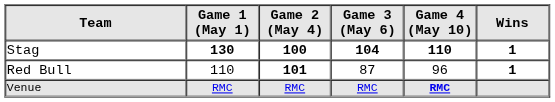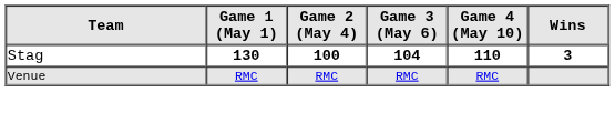 <table border=1 cellspacing=0 width=525 align=center>
 <tr style="text-align:center; background-color:#e6e6e6;">
 <th align=center width=30%>Team</th>
 <th width=12%>Game 1 (May 1)</th>
 <th width=12%>Game 2 (May 4)</th>
 <th width=12%>Game 3 (May 6)</th>
 <th width=12%>Game 4 (May 10)</th>
 <th width=12%>Wins</th>
 </tr>
 <tr style="text-align:center;">
 <td align=left>Stag</td>
 <td><strong>130</strong></td>
 <td><strong>100</strong></td>
 <td><strong>104</strong></td>
 <td><strong>110</strong></td>
-<td><strong>1</strong></td>
-</tr>
-<tr style="text-align:center;">
-<td align=left>Red Bull</td>
-<td>110</td>
-<td><strong>101</strong></td>
-<td>87</td>
-<td>96</td>
-<td><strong>1</strong></td>
+<td><strong>3</strong></td>
 </tr>
 <tr style="text-align:center; font-size: 85%; background-color:#e6e6e6;">
 <td align=left>Venue</td>
 <td><a href='#'>RMC</a></td>
 <td><a href='#'>RMC</a></td>
 <td><a href='#'>RMC</a></td>
-<td><strong><a href='#'>RMC</a></strong></td>
+<td><a href='#'>RMC</a></td>
 <td></td>
 </tr>
 </table>
